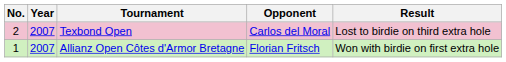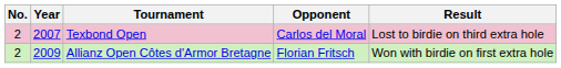 <table class="wikitable" style="font-size:95%;">
 <tr>
 <th>No.</th>
 <th>Year</th>
 <th>Tournament</th>
 <th>Opponent</th>
 <th>Result</th>
 </tr>
 <tr style="background:#F2C1D1;">
 <td align=center>2</td>
 <td><a href='#'>2007</a></td>
 <td><a href='#'>Texbond Open</a></td>
 <td> <a href='#'>Carlos del Moral</a></td>
 <td>Lost to birdie on third extra hole</td>
 </tr>
 <tr style="background:#D0F0C0;">
-<td align=center>1</td>
-<td><a href='#'>2007</a></td>
+<td align=center>2</td>
+<td><a href='#'>2009</a></td>
 <td><a href='#'>Allianz Open Côtes d'Armor Bretagne</a></td>
 <td> <a href='#'>Florian Fritsch</a></td>
 <td>Won with birdie on first extra hole</td>
 </tr>
 </table>
